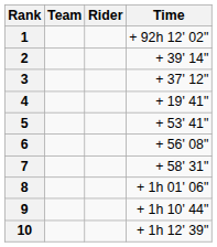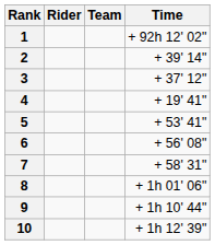 <table class="wikitable">
 <tr>
 <th scope="col">Rank</th>
+<th scope="col">Rider</th>
 <th scope="col">Team</th>
-<th scope="col">Rider</th>
 <th scope="col">Time</th>
 </tr>
 <tr>
 <th scope="row">1</th>
+<td> </td>
 <td></td>
-<td> </td>
 <td style="text-align:right;">+ 92h 12' 02"</td>
 </tr>
 <tr>
 <th scope="row">2</th>
 <td></td>
 <td></td>
 <td style="text-align:right;">+ 39' 14"</td>
 </tr>
 <tr>
 <th scope="row">3</th>
 <td></td>
 <td></td>
 <td style="text-align:right;">+ 37' 12"</td>
 </tr>
 <tr>
 <th scope="row">4</th>
 <td></td>
 <td></td>
 <td style="text-align:right;">+ 19' 41"</td>
 </tr>
 <tr>
 <th scope="row">5</th>
 <td></td>
 <td></td>
 <td style="text-align:right;">+ 53' 41"</td>
 </tr>
 <tr>
 <th scope="row">6</th>
 <td></td>
 <td></td>
 <td style="text-align:right;">+ 56' 08"</td>
 </tr>
 <tr>
 <th scope="row">7</th>
 <td></td>
 <td></td>
 <td style="text-align:right;">+ 58' 31"</td>
 </tr>
 <tr>
 <th scope="row">8</th>
 <td></td>
 <td></td>
 <td style="text-align:right;">+ 1h 01' 06"</td>
 </tr>
 <tr>
 <th scope="row">9</th>
 <td></td>
 <td></td>
 <td style="text-align:right;">+ 1h 10' 44"</td>
 </tr>
 <tr>
 <th scope="row">10</th>
 <td></td>
 <td></td>
 <td style="text-align:right;">+ 1h 12' 39"</td>
 </tr>
 </table>
